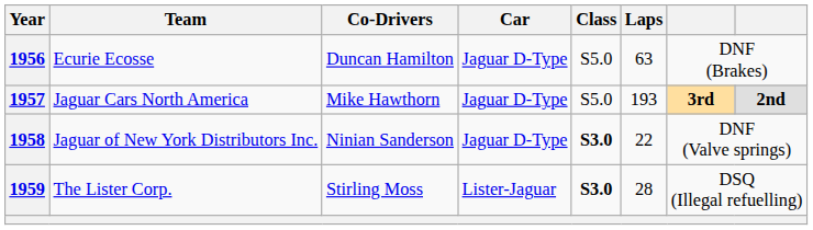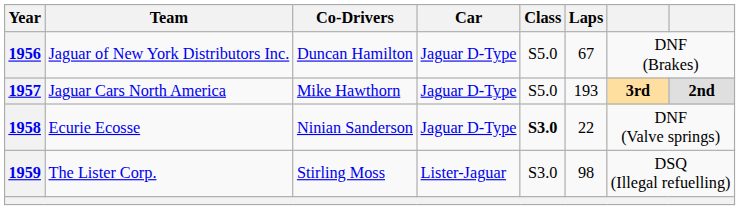 <table class="wikitable" style="text-align:center; font-size:90%">
 <tr>
 <th>Year</th>
 <th>Team</th>
 <th>Co-Drivers</th>
 <th>Car</th>
 <th>Class</th>
 <th>Laps</th>
 <th></th>
 <th></th>
 </tr>
 <tr>
 <th><a href='#'>1956</a></th>
-<td align=left> <a href='#'>Ecurie Ecosse</a></td>
+<td align=left> <a href='#'>Jaguar of New York Distributors Inc.</a></td>
 <td align=left> <a href='#'>Duncan Hamilton</a></td>
 <td align=left><a href='#'>Jaguar D-Type</a></td>
 <td>S5.0</td>
-<td>63</td>
+<td>67</td>
 <td colspan=2>DNF<br>(Brakes)</td>
 </tr>
 <tr>
 <th><a href='#'>1957</a></th>
 <td align=left> <a href='#'>Jaguar Cars North America</a></td>
 <td align=left> <a href='#'>Mike Hawthorn</a></td>
 <td align=left><a href='#'>Jaguar D-Type</a></td>
 <td>S5.0</td>
 <td>193</td>
 <td style="background:#ffdf9f;"><strong>3rd</strong></td>
 <td style="background:#dfdfdf;"><strong>2nd</strong></td>
 </tr>
 <tr>
 <th><a href='#'>1958</a></th>
-<td align=left> <a href='#'>Jaguar of New York Distributors Inc.</a></td>
+<td align=left> <a href='#'>Ecurie Ecosse</a></td>
 <td align=left> <a href='#'>Ninian Sanderson</a></td>
 <td align=left><a href='#'>Jaguar D-Type</a></td>
 <td><strong>S3.0</strong></td>
 <td>22</td>
 <td colspan=2>DNF<br>(Valve springs)</td>
 </tr>
 <tr>
 <th><a href='#'>1959</a></th>
 <td align=left> <a href='#'>The Lister Corp.</a></td>
 <td align=left> <a href='#'>Stirling Moss</a></td>
 <td align=left><a href='#'>Lister-Jaguar</a></td>
-<td><strong>S3.0</strong></td>
-<td>28</td>
+<td>S3.0</td>
+<td>98</td>
 <td colspan=2>DSQ<br>(Illegal refuelling)</td>
 </tr>
 <tr>
 <th colspan="8"></th>
 </tr>
 </table>
